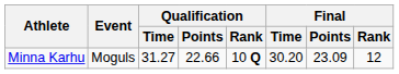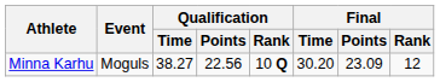 <table class="wikitable" style="font-size:90%">
 <tr>
 <th rowspan="2">Athlete</th>
 <th rowspan="2">Event</th>
 <th colspan="3">Qualification</th>
 <th colspan="3">Final</th>
 </tr>
 <tr>
 <th>Time</th>
 <th>Points</th>
 <th>Rank</th>
 <th>Time</th>
 <th>Points</th>
 <th>Rank</th>
 </tr>
 <tr>
 <td><a href='#'>Minna Karhu</a></td>
 <td>Moguls</td>
-<td align="center">31.27</td>
-<td align="center">22.66</td>
+<td align="center">38.27</td>
+<td align="center">22.56</td>
 <td align="center">10 <strong>Q</strong></td>
 <td align="center">30.20</td>
 <td align="center">23.09</td>
 <td align="center">12</td>
 </tr>
 </table>
